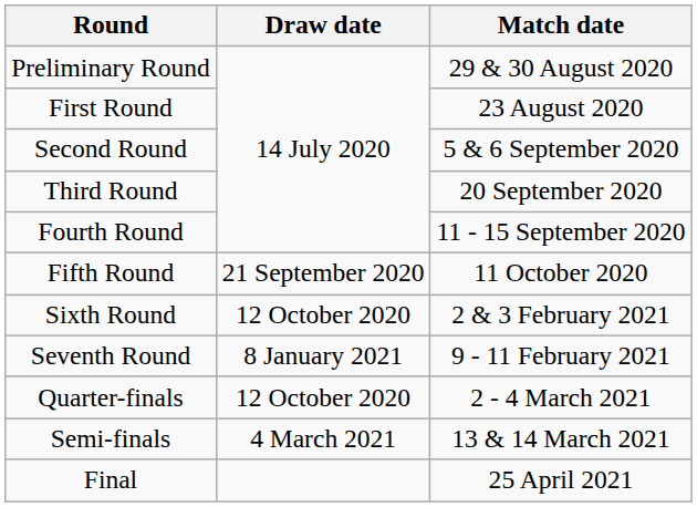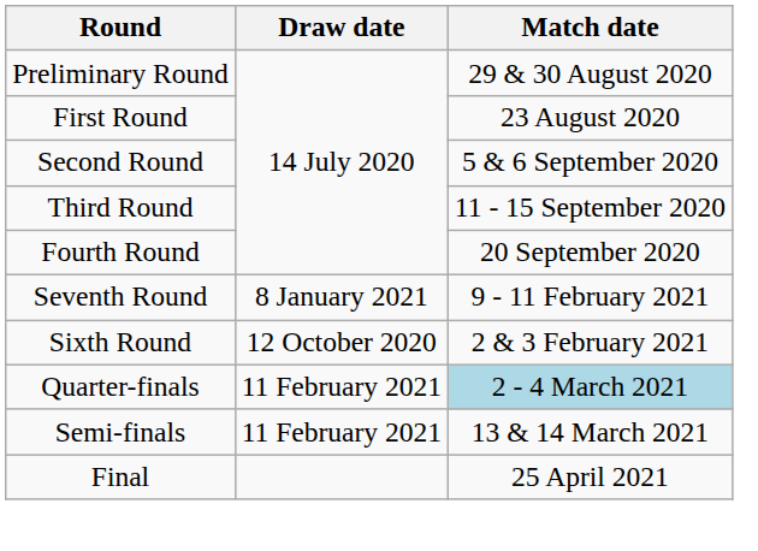 <table class="wikitable" style="text-align:center">
 <tr>
 <th>Round</th>
 <th>Draw date</th>
 <th>Match date</th>
 </tr>
 <tr>
 <td>Preliminary Round</td>
 <td rowspan=5>14 July 2020</td>
 <td>29 & 30 August 2020</td>
 </tr>
 <tr>
 <td>First Round</td>
 <td>23 August 2020</td>
 </tr>
 <tr>
 <td>Second Round</td>
 <td>5 & 6 September 2020</td>
 </tr>
 <tr>
 <td>Third Round</td>
+<td>11 - 15 September 2020</td>
+</tr>
+<tr>
+<td>Fourth Round</td>
 <td>20 September 2020</td>
 </tr>
 <tr>
-<td>Fourth Round</td>
-<td>11 - 15 September 2020</td>
-</tr>
-<tr>
-<td>Fifth Round</td>
-<td>21 September 2020</td>
-<td>11 October 2020</td>
+<td>Seventh Round</td>
+<td>8 January 2021</td>
+<td>9 - 11 February 2021</td>
 </tr>
 <tr>
 <td>Sixth Round</td>
 <td>12 October 2020</td>
 <td>2 & 3 February 2021</td>
 </tr>
 <tr>
-<td>Seventh Round</td>
-<td>8 January 2021</td>
-<td>9 - 11 February 2021</td>
-</tr>
-<tr>
 <td>Quarter-finals</td>
-<td>12 October 2020</td>
-<td>2 - 4 March 2021</td>
+<td>11 February 2021</td>
+<td style="background: lightblue;">2 - 4 March 2021</td>
 </tr>
 <tr>
 <td>Semi-finals</td>
-<td>4 March 2021</td>
+<td>11 February 2021</td>
 <td>13 & 14 March 2021</td>
 </tr>
 <tr>
 <td>Final</td>
 <td></td>
 <td>25 April 2021</td>
 </tr>
 </table>
